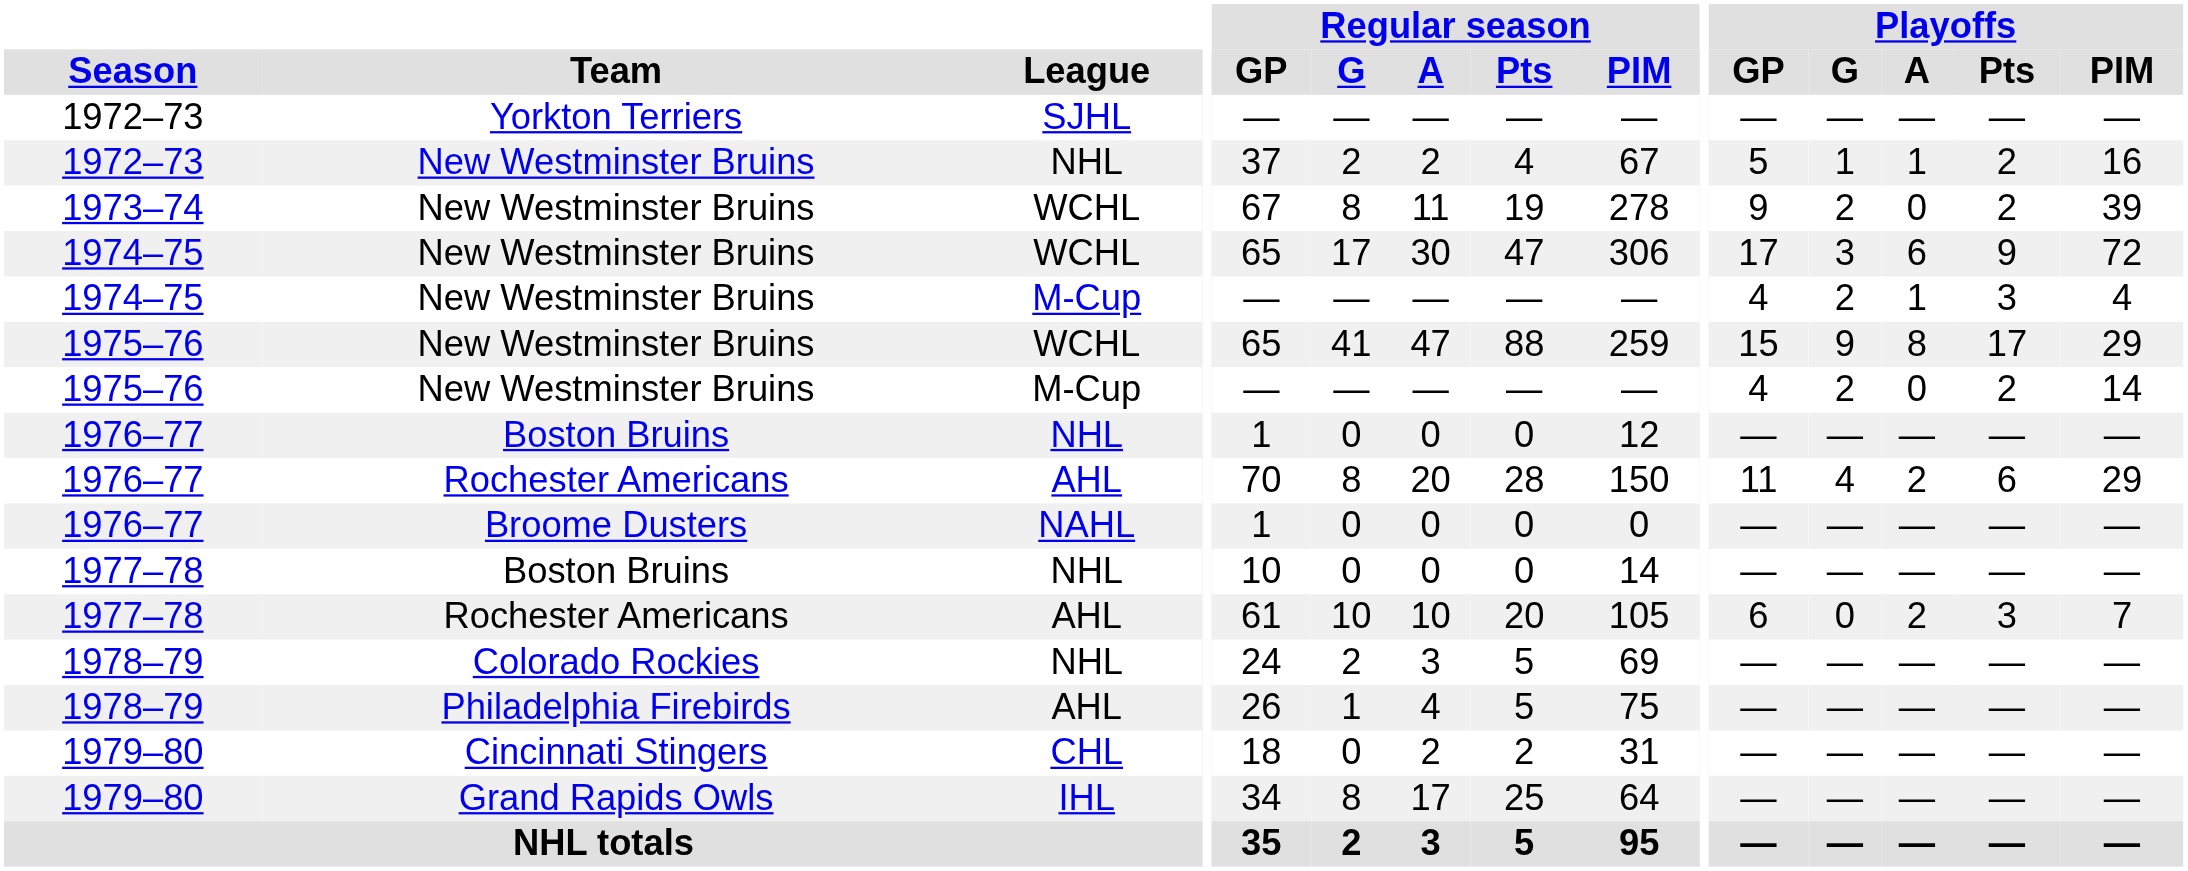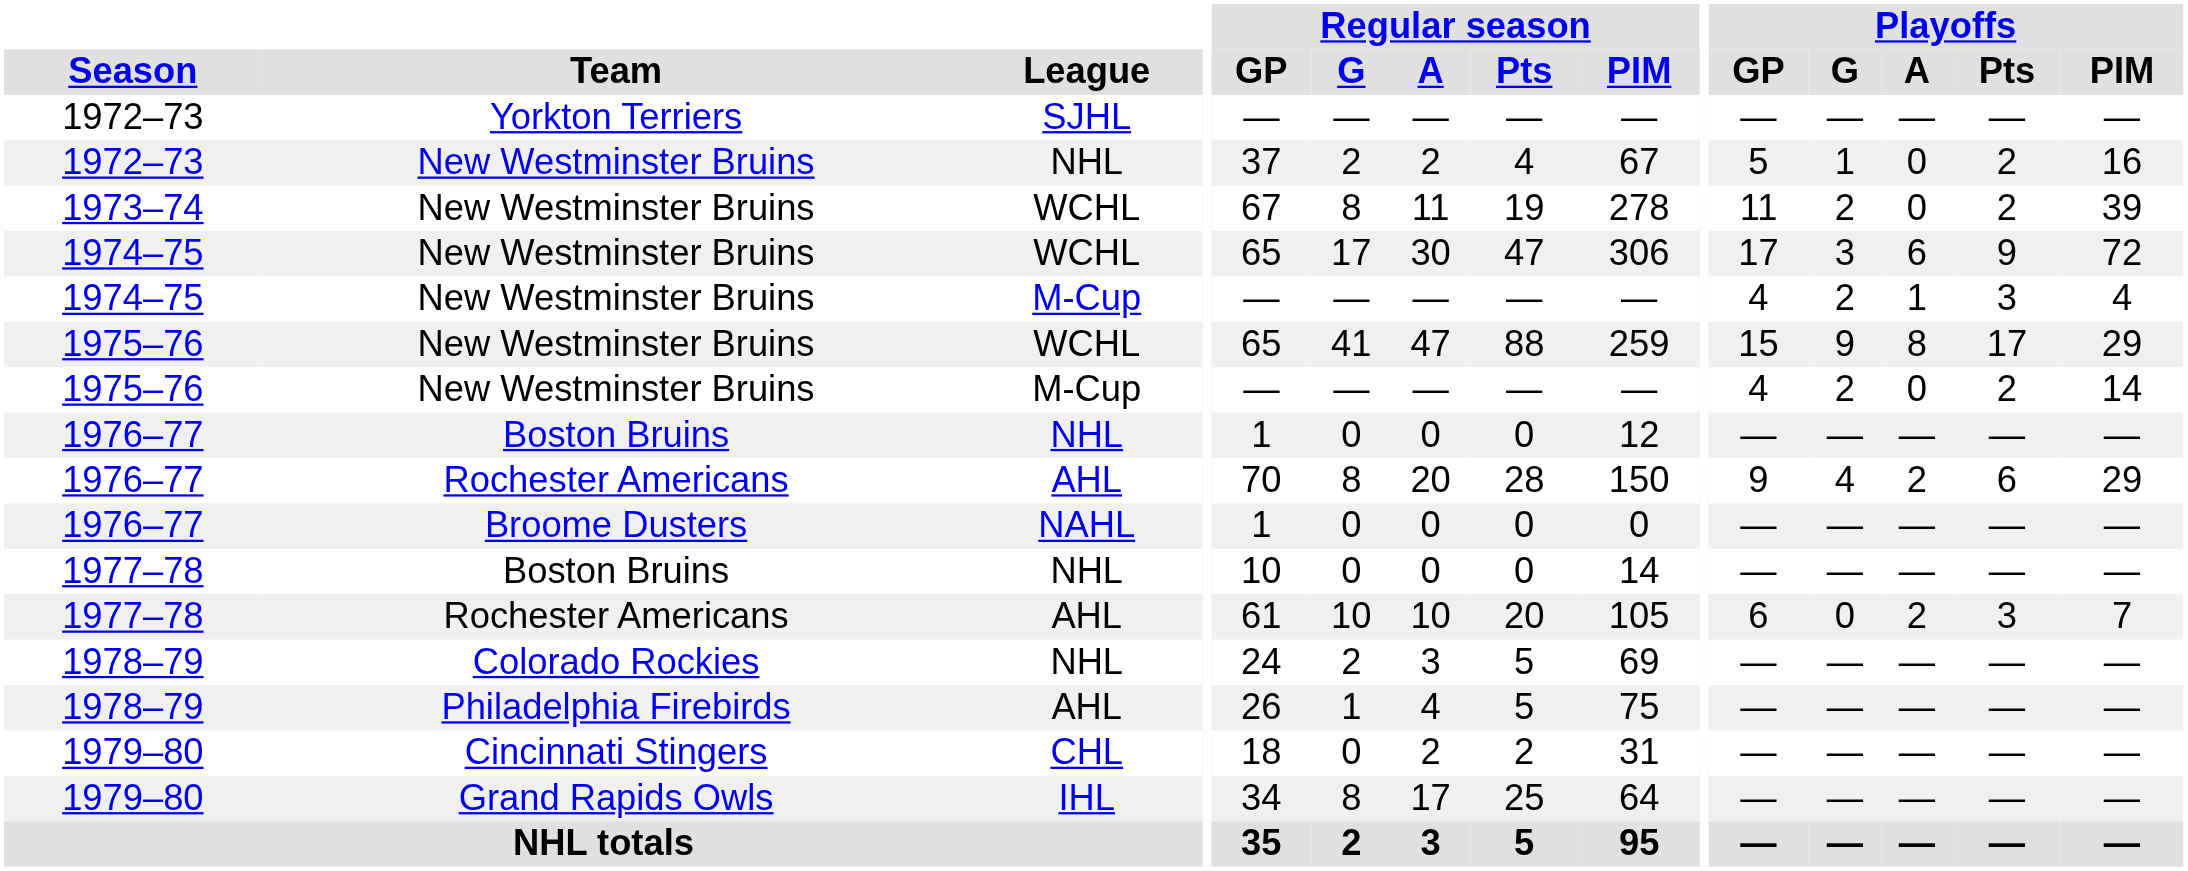 <table border="0" cellpadding="1" cellspacing="0" style="text-align:center; width:60em">
 <tr bgcolor="#e0e0e0">
 <th colspan="3" bgcolor="#ffffff"></th>
 <th rowspan="100" bgcolor="#ffffff"></th>
 <th colspan="5"><a href='#'>Regular season</a></th>
 <th rowspan="100" bgcolor="#ffffff"></th>
 <th colspan="5"><a href='#'>Playoffs</a></th>
 </tr>
 <tr bgcolor="#e0e0e0">
 <th><a href='#'>Season</a></th>
 <th>Team</th>
 <th>League</th>
 <th>GP</th>
 <th><a href='#'>G</a></th>
 <th><a href='#'>A</a></th>
 <th><a href='#'>Pts</a></th>
 <th><a href='#'>PIM</a></th>
 <th>GP</th>
 <th>G</th>
 <th>A</th>
 <th>Pts</th>
 <th>PIM</th>
 </tr>
 <tr>
 <td>1972–73</td>
 <td><a href='#'>Yorkton Terriers</a></td>
 <td><a href='#'>SJHL</a></td>
 <td>—</td>
 <td>—</td>
 <td>—</td>
 <td>—</td>
 <td>—</td>
 <td>—</td>
 <td>—</td>
 <td>—</td>
 <td>—</td>
 <td>—</td>
 </tr>
 <tr bgcolor="#f0f0f0">
 <td><a href='#'>1972–73</a></td>
 <td><a href='#'>New Westminster Bruins</a></td>
 <td>NHL</td>
 <td>37</td>
 <td>2</td>
 <td>2</td>
 <td>4</td>
 <td>67</td>
 <td>5</td>
 <td>1</td>
-<td>1</td>
+<td>0</td>
 <td>2</td>
 <td>16</td>
 </tr>
 <tr>
 <td><a href='#'>1973–74</a></td>
 <td>New Westminster Bruins</td>
 <td>WCHL</td>
 <td>67</td>
 <td>8</td>
 <td>11</td>
 <td>19</td>
 <td>278</td>
-<td>9</td>
+<td>11</td>
 <td>2</td>
 <td>0</td>
 <td>2</td>
 <td>39</td>
 </tr>
 <tr bgcolor="#f0f0f0">
 <td><a href='#'>1974–75</a></td>
 <td>New Westminster Bruins</td>
 <td>WCHL</td>
 <td>65</td>
 <td>17</td>
 <td>30</td>
 <td>47</td>
 <td>306</td>
 <td>17</td>
 <td>3</td>
 <td>6</td>
 <td>9</td>
 <td>72</td>
 </tr>
 <tr>
 <td><a href='#'>1974–75</a></td>
 <td>New Westminster Bruins</td>
 <td><a href='#'>M-Cup</a></td>
 <td>—</td>
 <td>—</td>
 <td>—</td>
 <td>—</td>
 <td>—</td>
 <td>4</td>
 <td>2</td>
 <td>1</td>
 <td>3</td>
 <td>4</td>
 </tr>
 <tr bgcolor="#f0f0f0">
 <td><a href='#'>1975–76</a></td>
 <td>New Westminster Bruins</td>
 <td>WCHL</td>
 <td>65</td>
 <td>41</td>
 <td>47</td>
 <td>88</td>
 <td>259</td>
 <td>15</td>
 <td>9</td>
 <td>8</td>
 <td>17</td>
 <td>29</td>
 </tr>
 <tr>
 <td><a href='#'>1975–76</a></td>
 <td>New Westminster Bruins</td>
 <td Memorial Cup>M-Cup</td>
 <td>—</td>
 <td>—</td>
 <td>—</td>
 <td>—</td>
 <td>—</td>
 <td>4</td>
 <td>2</td>
 <td>0</td>
 <td>2</td>
 <td>14</td>
 </tr>
 <tr bgcolor="#f0f0f0">
 <td><a href='#'>1976–77</a></td>
 <td><a href='#'>Boston Bruins</a></td>
 <td><a href='#'>NHL</a></td>
 <td>1</td>
 <td>0</td>
 <td>0</td>
 <td>0</td>
 <td>12</td>
 <td>—</td>
 <td>—</td>
 <td>—</td>
 <td>—</td>
 <td>—</td>
 </tr>
 <tr>
 <td><a href='#'>1976–77</a></td>
 <td><a href='#'>Rochester Americans</a></td>
 <td><a href='#'>AHL</a></td>
 <td>70</td>
 <td>8</td>
 <td>20</td>
 <td>28</td>
 <td>150</td>
-<td>11</td>
+<td>9</td>
 <td>4</td>
 <td>2</td>
 <td>6</td>
 <td>29</td>
 </tr>
 <tr bgcolor="#f0f0f0">
 <td><a href='#'>1976–77</a></td>
 <td><a href='#'>Broome Dusters</a></td>
 <td><a href='#'>NAHL</a></td>
 <td>1</td>
 <td>0</td>
 <td>0</td>
 <td>0</td>
 <td>0</td>
 <td>—</td>
 <td>—</td>
 <td>—</td>
 <td>—</td>
 <td>—</td>
 </tr>
 <tr>
 <td><a href='#'>1977–78</a></td>
 <td>Boston Bruins</td>
 <td>NHL</td>
 <td>10</td>
 <td>0</td>
 <td>0</td>
 <td>0</td>
 <td>14</td>
 <td>—</td>
 <td>—</td>
 <td>—</td>
 <td>—</td>
 <td>—</td>
 </tr>
 <tr bgcolor="#f0f0f0">
 <td><a href='#'>1977–78</a></td>
 <td>Rochester Americans</td>
 <td>AHL</td>
 <td>61</td>
 <td>10</td>
 <td>10</td>
 <td>20</td>
 <td>105</td>
 <td>6</td>
 <td>0</td>
 <td>2</td>
 <td>3</td>
 <td>7</td>
 </tr>
 <tr>
 <td><a href='#'>1978–79</a></td>
 <td><a href='#'>Colorado Rockies</a></td>
 <td>NHL</td>
 <td>24</td>
 <td>2</td>
 <td>3</td>
 <td>5</td>
 <td>69</td>
 <td>—</td>
 <td>—</td>
 <td>—</td>
 <td>—</td>
 <td>—</td>
 </tr>
 <tr bgcolor="#f0f0f0">
 <td><a href='#'>1978–79</a></td>
 <td><a href='#'>Philadelphia Firebirds</a></td>
 <td>AHL</td>
 <td>26</td>
 <td>1</td>
 <td>4</td>
 <td>5</td>
 <td>75</td>
 <td>—</td>
 <td>—</td>
 <td>—</td>
 <td>—</td>
 <td>—</td>
 </tr>
 <tr>
 <td><a href='#'>1979–80</a></td>
 <td><a href='#'>Cincinnati Stingers</a></td>
 <td><a href='#'>CHL</a></td>
 <td>18</td>
 <td>0</td>
 <td>2</td>
 <td>2</td>
 <td>31</td>
 <td>—</td>
 <td>—</td>
 <td>—</td>
 <td>—</td>
 <td>—</td>
 </tr>
 <tr bgcolor="#f0f0f0">
 <td><a href='#'>1979–80</a></td>
 <td><a href='#'>Grand Rapids Owls</a></td>
 <td><a href='#'>IHL</a></td>
 <td>34</td>
 <td>8</td>
 <td>17</td>
 <td>25</td>
 <td>64</td>
 <td>—</td>
 <td>—</td>
 <td>—</td>
 <td>—</td>
 <td>—</td>
 </tr>
 <tr bgcolor="#e0e0e0">
 <th colspan="3">NHL totals</th>
 <th>35</th>
 <th>2</th>
 <th>3</th>
 <th>5</th>
 <th>95</th>
 <th>—</th>
 <th>—</th>
 <th>—</th>
 <th>—</th>
 <th>—</th>
 </tr>
 </table>
